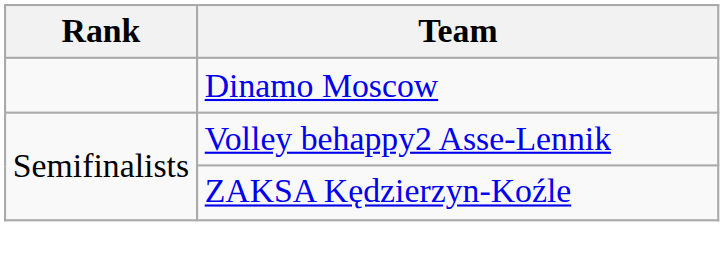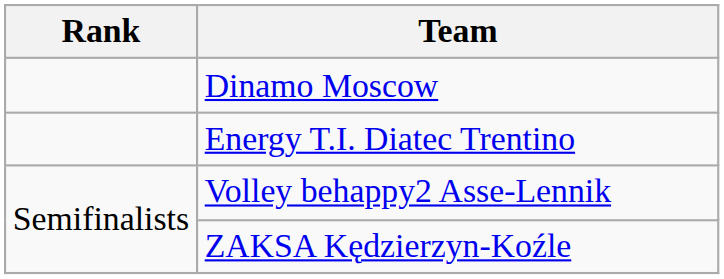 <table class="wikitable" style="text-align: center;">
 <tr>
 <th width=40>Rank</th>
 <th width=240>Team</th>
 </tr>
 <tr align=center>
 <td></td>
 <td style="text-align:left;"> <a href='#'>Dinamo Moscow</a></td>
 </tr>
 <tr align=center>
+<td></td>
+<td style="text-align:left;"> <a href='#'>Energy T.I. Diatec Trentino</a></td>
+</tr>
+<tr align=center>
 <td rowspan=2>Semifinalists</td>
 <td style="text-align:left;"> <a href='#'>Volley behappy2 Asse-Lennik</a></td>
 </tr>
 <tr align=center>
 <td style="text-align:left;"> <a href='#'>ZAKSA Kędzierzyn-Koźle</a></td>
 </tr>
 </table>
